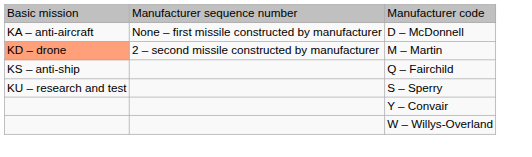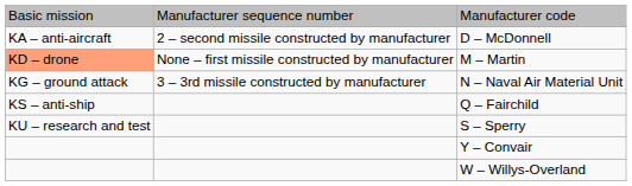 <table class="wikitable">
 <tr style="background:silver;">
 <td>Basic mission</td>
 <td style="background:silver;">Manufacturer sequence number</td>
 <td style="background:silver;">Manufacturer code</td>
 </tr>
 <tr>
 <td>KA – anti-aircraft</td>
-<td>None – first missile constructed by manufacturer</td>
+<td>2 – second missile constructed by manufacturer</td>
 <td>D – McDonnell</td>
 </tr>
 <tr>
 <td style="background: lightsalmon;">KD – drone</td>
-<td>2 – second missile constructed by manufacturer</td>
+<td>None – first missile constructed by manufacturer</td>
 <td>M – Martin</td>
+</tr>
+<tr>
+<td>KG – ground attack</td>
+<td>3 – 3rd missile constructed by manufacturer</td>
+<td>N – Naval Air Material Unit</td>
 </tr>
 <tr>
 <td>KS – anti-ship</td>
 <td></td>
 <td>Q – Fairchild</td>
 </tr>
 <tr>
 <td>KU – research and test</td>
 <td></td>
 <td>S – Sperry</td>
 </tr>
 <tr>
 <td></td>
 <td></td>
 <td>Y – Convair</td>
 </tr>
 <tr>
 <td></td>
 <td></td>
 <td>W – Willys-Overland</td>
 </tr>
 </table>
